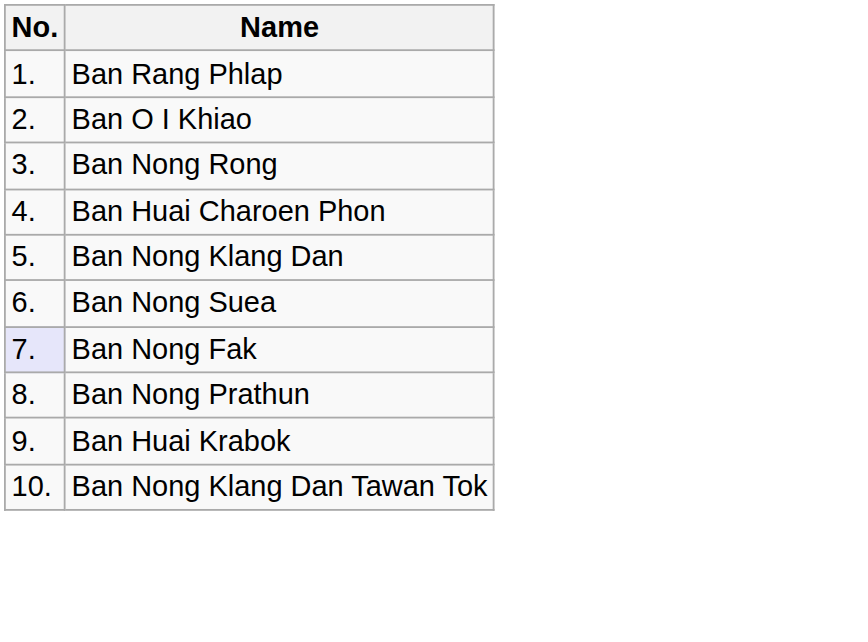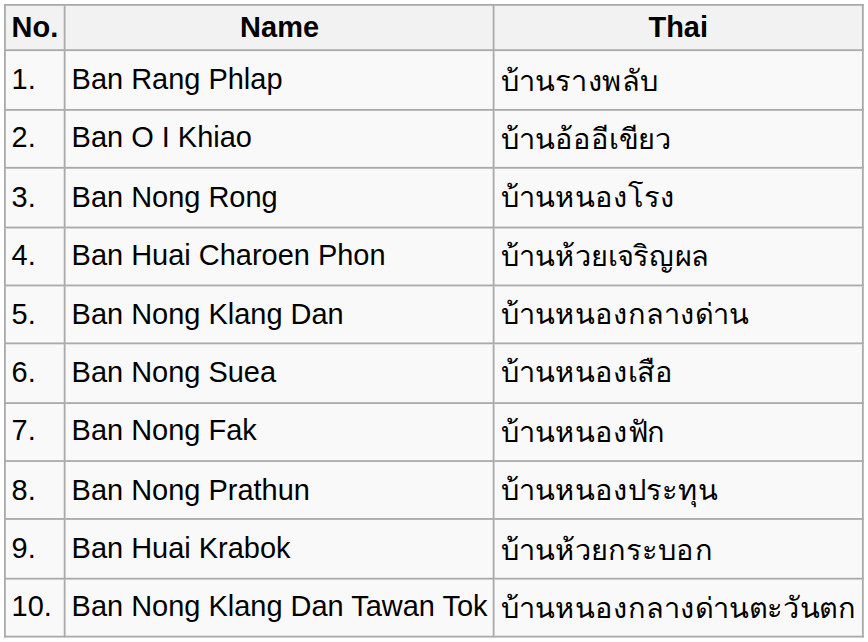 <table class="wikitable sortable">
 <tr>
 <th>No.</th>
 <th>Name</th>
+<th>Thai</th>
 </tr>
 <tr>
 <td>1.</td>
 <td>Ban Rang Phlap</td>
+<td>บ้านรางพลับ</td>
 </tr>
 <tr>
 <td>2.</td>
 <td>Ban O I Khiao</td>
+<td>บ้านอ้ออีเขียว</td>
 </tr>
 <tr>
 <td>3.</td>
 <td>Ban Nong Rong</td>
+<td>บ้านหนองโรง</td>
 </tr>
 <tr>
 <td>4.</td>
 <td>Ban Huai Charoen Phon</td>
+<td>บ้านห้วยเจริญผล</td>
 </tr>
 <tr>
 <td>5.</td>
 <td>Ban Nong Klang Dan</td>
+<td>บ้านหนองกลางด่าน</td>
 </tr>
 <tr>
 <td>6.</td>
 <td>Ban Nong Suea</td>
+<td>บ้านหนองเสือ</td>
 </tr>
 <tr>
-<td style="background: lavender;">7.</td>
+<td>7.</td>
 <td>Ban Nong Fak</td>
+<td>บ้านหนองฟัก</td>
 </tr>
 <tr>
 <td>8.</td>
 <td>Ban Nong Prathun</td>
+<td>บ้านหนองประทุน</td>
 </tr>
 <tr>
 <td>9.</td>
 <td>Ban Huai Krabok</td>
+<td>บ้านห้วยกระบอก</td>
 </tr>
 <tr>
 <td>10.</td>
 <td>Ban Nong Klang Dan Tawan Tok</td>
+<td>บ้านหนองกลางด่านตะวันตก</td>
 </tr>
 </table>
